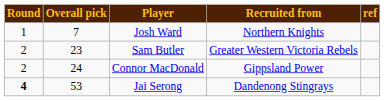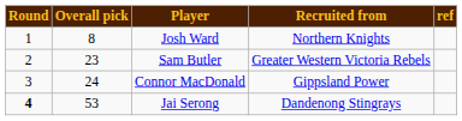 <table class="wikitable" style="text-align:center">
 <tr>
 <th style="background: #4D2004; color: #FBBF15">Round</th>
 <th style="background: #4D2004; color: #FBBF15">Overall pick</th>
 <th style="background: #4D2004; color: #FBBF15">Player</th>
 <th style="background: #4D2004; color: #FBBF15">Recruited from</th>
 <th style="background: #4D2004; color: #FBBF15">ref</th>
 </tr>
 <tr>
 <td>1</td>
-<td>7</td>
+<td>8</td>
 <td><a href='#'>Josh Ward</a></td>
 <td><a href='#'>Northern Knights</a></td>
 <td></td>
 </tr>
 <tr>
 <td>2</td>
 <td>23</td>
 <td><a href='#'>Sam Butler</a></td>
 <td><a href='#'>Greater Western Victoria Rebels</a></td>
 <td></td>
 </tr>
 <tr>
-<td>2</td>
+<td>3</td>
 <td>24</td>
 <td><a href='#'>Connor MacDonald</a></td>
 <td><a href='#'>Gippsland Power</a></td>
 <td></td>
 </tr>
 <tr>
 <td><strong>4</strong></td>
 <td>53</td>
 <td><a href='#'>Jai Serong</a></td>
 <td><a href='#'>Dandenong Stingrays</a></td>
 <td></td>
 </tr>
 </table>
